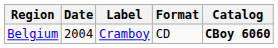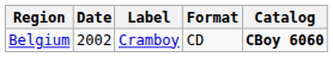 <table class="wikitable">
 <tr>
 <th>Region</th>
 <th>Date</th>
 <th>Label</th>
 <th>Format</th>
 <th>Catalog</th>
 </tr>
 <tr>
 <td><a href='#'>Belgium</a></td>
-<td>2004</td>
+<td>2002</td>
 <td><a href='#'>Cramboy</a></td>
 <td>CD</td>
 <td><strong>CBoy 6060</strong></td>
 </tr>
 </table>
